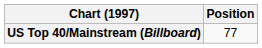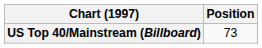 <table class="wikitable plainrowheaders" style="text-align:center">
 <tr>
 <th>Chart (1997)</th>
 <th>Position</th>
 </tr>
 <tr>
 <th scope="row">US Top 40/Mainstream (<em>Billboard</em>)</th>
-<td>77</td>
+<td>73</td>
 </tr>
 </table>
